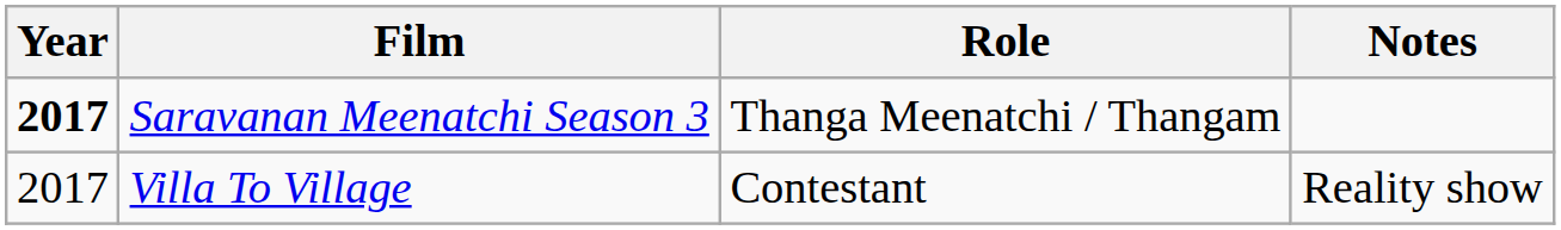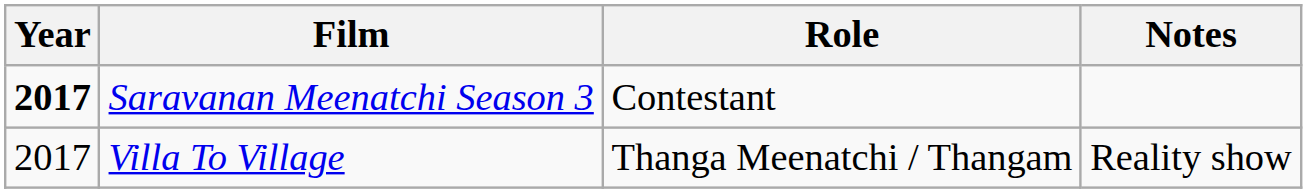 <table class="wikitable">
 <tr>
 <th>Year</th>
 <th>Film</th>
 <th>Role</th>
 <th>Notes</th>
 </tr>
 <tr>
 <td rowspan="1"><strong>2017</strong></td>
 <td><em><a href='#'>Saravanan Meenatchi Season 3</a></em></td>
-<td>Thanga Meenatchi / Thangam</td>
+<td>Contestant</td>
 <td></td>
 </tr>
 <tr>
 <td rowspan="1">2017</td>
 <td><em><a href='#'>Villa To Village</a></em></td>
-<td>Contestant</td>
+<td>Thanga Meenatchi / Thangam</td>
 <td>Reality show</td>
 </tr>
 </table>
